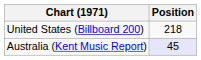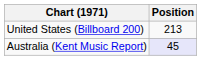 <table class="wikitable">
 <tr>
 <th>Chart (1971)</th>
 <th>Position</th>
 </tr>
 <tr>
 <td>United States (<a href='#'>Billboard 200</a>)</td>
-<td align="center">218</td>
+<td align="center">213</td>
 </tr>
 <tr>
 <td>Australia (<a href='#'>Kent Music Report</a>)</td>
 <td align="center" style="background: lavender;">45</td>
 </tr>
 </table>
